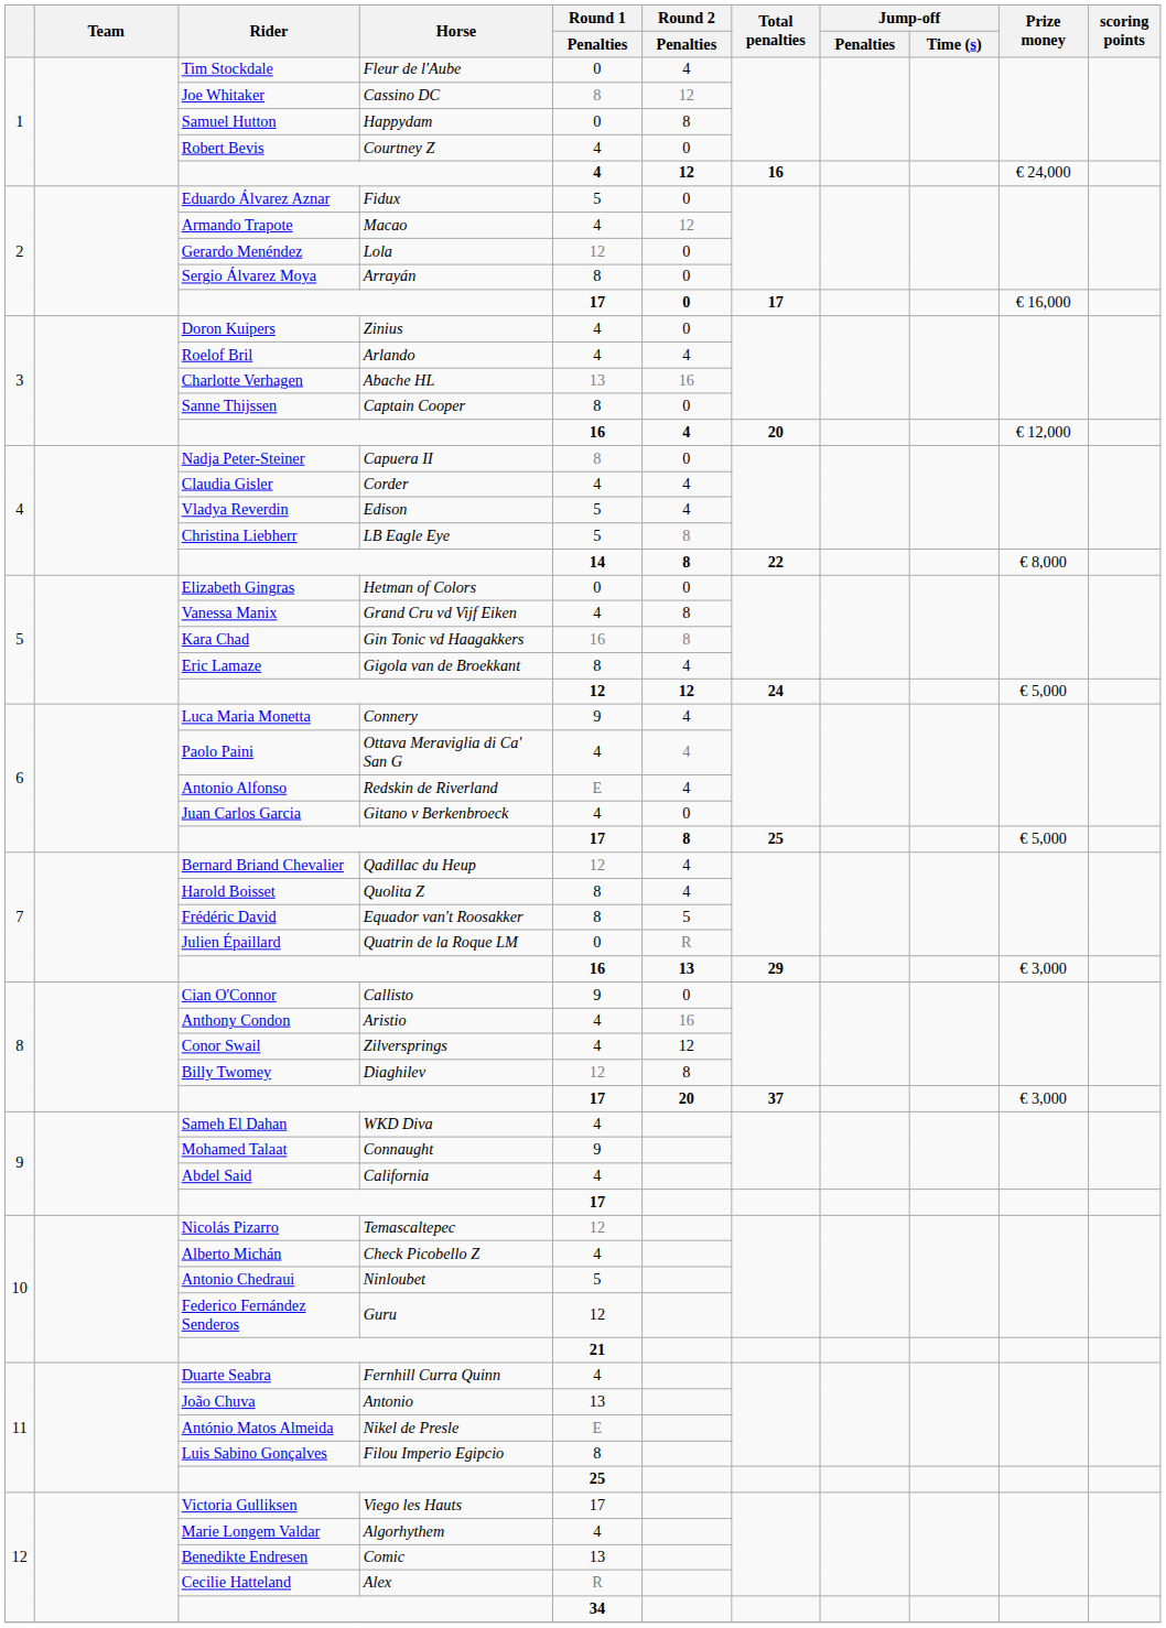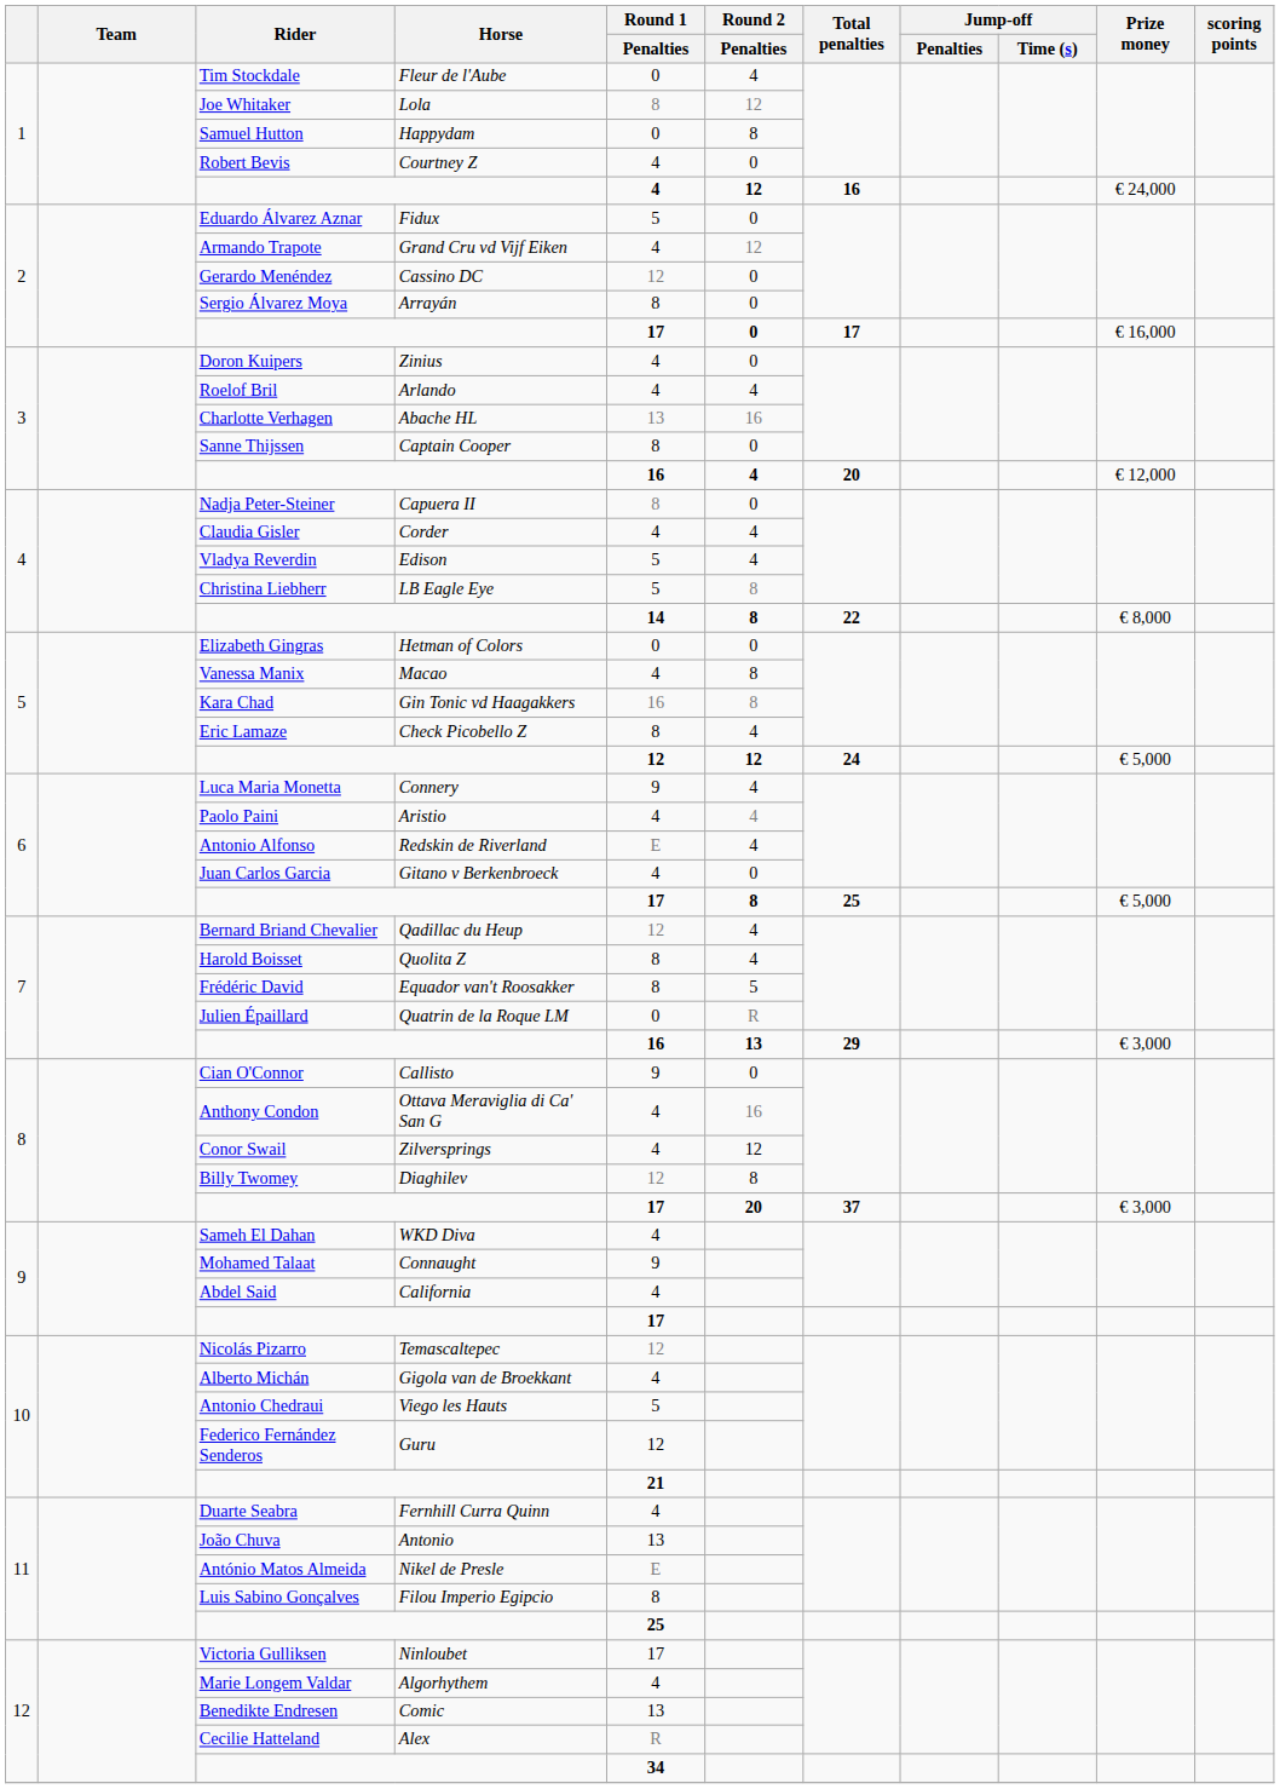 <table class="wikitable" style="font-size: 90%; text-align:center">
 <tr>
 <th rowspan=2 width=20></th>
 <th rowspan=2 width=125>Team</th>
 <th rowspan=2 width=160>Rider</th>
 <th rowspan=2 width=170>Horse</th>
 <th>Round 1</th>
 <th>Round 2</th>
 <th rowspan=2 width=75>Total penalties</th>
 <th colspan=2>Jump-off</th>
 <th rowspan=2 width=75>Prize<br>money</th>
 <th rowspan=2 width=60>scoring<br>points</th>
 </tr>
 <tr>
 <th width=75>Penalties</th>
 <th width=75>Penalties</th>
 <th width=75>Penalties</th>
 <th width=75>Time (<a href='#'>s</a>)</th>
 </tr>
 <tr>
 <td rowspan=5>1</td>
 <td rowspan=5 align=left></td>
 <td align=left><a href='#'>Tim Stockdale</a></td>
 <td align=left><em>Fleur de l'Aube</em></td>
 <td>0</td>
 <td>4</td>
 <td rowspan=4></td>
 <td rowspan=4></td>
 <td rowspan=4></td>
 <td rowspan=4></td>
 <td rowspan=4></td>
 </tr>
 <tr>
 <td align=left><a href='#'>Joe Whitaker</a></td>
-<td align=left><em>Cassino DC</em></td>
+<td align=left><em>Lola</em></td>
 <td style=color:gray>8</td>
 <td style=color:gray>12</td>
 </tr>
 <tr>
 <td align=left><a href='#'>Samuel Hutton</a></td>
 <td align=left><em>Happydam</em></td>
 <td>0</td>
 <td>8</td>
 </tr>
 <tr>
 <td align=left><a href='#'>Robert Bevis</a></td>
 <td align=left><em>Courtney Z</em></td>
 <td>4</td>
 <td>0</td>
 </tr>
 <tr>
 <td colspan=2></td>
 <td><strong>4</strong></td>
 <td><strong>12</strong></td>
 <td><strong>16</strong></td>
 <td></td>
 <td></td>
 <td>€ 24,000</td>
 <td></td>
 </tr>
 <tr>
 <td rowspan=5>2</td>
 <td rowspan=5 align=left></td>
 <td align=left><a href='#'>Eduardo Álvarez Aznar</a></td>
 <td align=left><em>Fidux</em></td>
 <td>5</td>
 <td>0</td>
 <td rowspan=4></td>
 <td rowspan=4></td>
 <td rowspan=4></td>
 <td rowspan=4></td>
 <td rowspan=4></td>
 </tr>
 <tr>
 <td align=left><a href='#'>Armando Trapote</a></td>
-<td align=left><em>Macao</em></td>
+<td align=left><em>Grand Cru vd Vijf Eiken</em></td>
 <td>4</td>
 <td style=color:gray>12</td>
 </tr>
 <tr>
 <td align=left><a href='#'>Gerardo Menéndez</a></td>
-<td align=left><em>Lola</em></td>
+<td align=left><em>Cassino DC</em></td>
 <td style=color:gray>12</td>
 <td>0</td>
 </tr>
 <tr>
 <td align=left><a href='#'>Sergio Álvarez Moya</a></td>
 <td align=left><em>Arrayán</em></td>
 <td>8</td>
 <td>0</td>
 </tr>
 <tr>
 <td colspan=2></td>
 <td><strong>17</strong></td>
 <td><strong>0</strong></td>
 <td><strong>17</strong></td>
 <td></td>
 <td></td>
 <td>€ 16,000</td>
 <td></td>
 </tr>
 <tr>
 <td rowspan=5>3</td>
 <td rowspan=5 align=left></td>
 <td align=left><a href='#'>Doron Kuipers</a></td>
 <td align=left><em>Zinius</em></td>
 <td>4</td>
 <td>0</td>
 <td rowspan=4></td>
 <td rowspan=4></td>
 <td rowspan=4></td>
 <td rowspan=4></td>
 <td rowspan=4></td>
 </tr>
 <tr>
 <td align=left><a href='#'>Roelof Bril</a></td>
 <td align=left><em>Arlando</em></td>
 <td>4</td>
 <td>4</td>
 </tr>
 <tr>
 <td align=left><a href='#'>Charlotte Verhagen</a></td>
 <td align=left><em>Abache HL</em></td>
 <td style=color:gray>13</td>
 <td style=color:gray>16</td>
 </tr>
 <tr>
 <td align=left><a href='#'>Sanne Thijssen</a></td>
 <td align=left><em>Captain Cooper</em></td>
 <td>8</td>
 <td>0</td>
 </tr>
 <tr>
 <td colspan=2></td>
 <td><strong>16</strong></td>
 <td><strong>4</strong></td>
 <td><strong>20</strong></td>
 <td></td>
 <td></td>
 <td>€ 12,000</td>
 <td></td>
 </tr>
 <tr>
 <td rowspan=5>4</td>
 <td rowspan=5 align=left></td>
 <td align=left><a href='#'>Nadja Peter-Steiner</a></td>
 <td align=left><em>Capuera II</em></td>
 <td style=color:gray>8</td>
 <td>0</td>
 <td rowspan=4></td>
 <td rowspan=4></td>
 <td rowspan=4></td>
 <td rowspan=4></td>
 <td rowspan=4></td>
 </tr>
 <tr>
 <td align=left><a href='#'>Claudia Gisler</a></td>
 <td align=left><em>Corder</em></td>
 <td>4</td>
 <td>4</td>
 </tr>
 <tr>
 <td align=left><a href='#'>Vladya Reverdin</a></td>
 <td align=left><em>Edison</em></td>
 <td>5</td>
 <td>4</td>
 </tr>
 <tr>
 <td align=left><a href='#'>Christina Liebherr</a></td>
 <td align=left><em>LB Eagle Eye</em></td>
 <td>5</td>
 <td style=color:gray>8</td>
 </tr>
 <tr>
 <td colspan=2></td>
 <td><strong>14</strong></td>
 <td><strong>8</strong></td>
 <td><strong>22</strong></td>
 <td></td>
 <td></td>
 <td>€ 8,000</td>
 <td></td>
 </tr>
 <tr>
 <td rowspan=5>5</td>
 <td rowspan=5 align=left></td>
 <td align=left><a href='#'>Elizabeth Gingras</a></td>
 <td align=left><em>Hetman of Colors</em></td>
 <td>0</td>
 <td>0</td>
 <td rowspan=4></td>
 <td rowspan=4></td>
 <td rowspan=4></td>
 <td rowspan=4></td>
 <td rowspan=4></td>
 </tr>
 <tr>
 <td align=left><a href='#'>Vanessa Manix</a></td>
-<td align=left><em>Grand Cru vd Vijf Eiken</em></td>
+<td align=left><em>Macao</em></td>
 <td>4</td>
 <td>8</td>
 </tr>
 <tr>
 <td align=left><a href='#'>Kara Chad</a></td>
 <td align=left><em>Gin Tonic vd Haagakkers</em></td>
 <td style=color:gray>16</td>
 <td style=color:gray>8</td>
 </tr>
 <tr>
 <td align=left><a href='#'>Eric Lamaze</a></td>
-<td align=left><em>Gigola van de Broekkant</em></td>
+<td align=left><em>Check Picobello Z</em></td>
 <td>8</td>
 <td>4</td>
 </tr>
 <tr>
 <td colspan=2></td>
 <td><strong>12</strong></td>
 <td><strong>12</strong></td>
 <td><strong>24</strong></td>
 <td></td>
 <td></td>
 <td>€ 5,000</td>
 <td></td>
 </tr>
 <tr>
 <td rowspan=5>6</td>
 <td rowspan=5 align=left></td>
 <td align=left><a href='#'>Luca Maria Monetta</a></td>
 <td align=left><em>Connery</em></td>
 <td>9</td>
 <td>4</td>
 <td rowspan=4></td>
 <td rowspan=4></td>
 <td rowspan=4></td>
 <td rowspan=4></td>
 <td rowspan=4></td>
 </tr>
 <tr>
 <td align=left><a href='#'>Paolo Paini</a></td>
-<td align=left><em>Ottava Meraviglia di Ca' San G</em></td>
+<td align=left><em>Aristio</em></td>
 <td>4</td>
 <td style=color:gray>4</td>
 </tr>
 <tr>
 <td align=left><a href='#'>Antonio Alfonso</a></td>
 <td align=left><em>Redskin de Riverland</em></td>
 <td style=color:gray>E</td>
 <td>4</td>
 </tr>
 <tr>
 <td align=left><a href='#'>Juan Carlos Garcia</a></td>
 <td align=left><em>Gitano v Berkenbroeck</em></td>
 <td>4</td>
 <td>0</td>
 </tr>
 <tr>
 <td colspan=2></td>
 <td><strong>17</strong></td>
 <td><strong>8</strong></td>
 <td><strong>25</strong></td>
 <td></td>
 <td></td>
 <td>€ 5,000</td>
 <td></td>
 </tr>
 <tr>
 <td rowspan=5>7</td>
 <td rowspan=5 align=left></td>
 <td align=left><a href='#'>Bernard Briand Chevalier</a></td>
 <td align=left><em>Qadillac du Heup</em></td>
 <td style=color:gray>12</td>
 <td>4</td>
 <td rowspan=4></td>
 <td rowspan=4></td>
 <td rowspan=4></td>
 <td rowspan=4></td>
 <td rowspan=4></td>
 </tr>
 <tr>
 <td align=left><a href='#'>Harold Boisset</a></td>
 <td align=left><em>Quolita Z</em></td>
 <td>8</td>
 <td>4</td>
 </tr>
 <tr>
 <td align=left><a href='#'>Frédéric David</a></td>
 <td align=left><em>Equador van't Roosakker</em></td>
 <td>8</td>
 <td>5</td>
 </tr>
 <tr>
 <td align=left><a href='#'>Julien Épaillard</a></td>
 <td align=left><em>Quatrin de la Roque LM</em></td>
 <td>0</td>
 <td style=color:gray>R</td>
 </tr>
 <tr>
 <td colspan=2></td>
 <td><strong>16</strong></td>
 <td><strong>13</strong></td>
 <td><strong>29</strong></td>
 <td></td>
 <td></td>
 <td>€ 3,000</td>
 <td></td>
 </tr>
 <tr>
 <td rowspan=5>8</td>
 <td rowspan=5 align=left></td>
 <td align=left><a href='#'>Cian O'Connor</a></td>
 <td align=left><em>Callisto</em></td>
 <td>9</td>
 <td>0</td>
 <td rowspan=4></td>
 <td rowspan=4></td>
 <td rowspan=4></td>
 <td rowspan=4></td>
 <td rowspan=4></td>
 </tr>
 <tr>
 <td align=left><a href='#'>Anthony Condon</a></td>
-<td align=left><em>Aristio</em></td>
+<td align=left><em>Ottava Meraviglia di Ca' San G</em></td>
 <td>4</td>
 <td style=color:gray>16</td>
 </tr>
 <tr>
 <td align=left><a href='#'>Conor Swail</a></td>
 <td align=left><em>Zilversprings</em></td>
 <td>4</td>
 <td>12</td>
 </tr>
 <tr>
 <td align=left><a href='#'>Billy Twomey</a></td>
 <td align=left><em>Diaghilev</em></td>
 <td style=color:gray>12</td>
 <td>8</td>
 </tr>
 <tr>
 <td colspan=2></td>
 <td><strong>17</strong></td>
 <td><strong>20</strong></td>
 <td><strong>37</strong></td>
 <td></td>
 <td></td>
 <td>€ 3,000</td>
 <td></td>
 </tr>
 <tr>
 <td rowspan=4>9</td>
 <td rowspan=4 align=left></td>
 <td align=left><a href='#'>Sameh El Dahan</a></td>
 <td align=left><em>WKD Diva</em></td>
 <td>4</td>
 <td></td>
 <td rowspan=3></td>
 <td rowspan=3></td>
 <td rowspan=3></td>
 <td rowspan=3></td>
 <td rowspan=3></td>
 </tr>
 <tr>
 <td align=left><a href='#'>Mohamed Talaat</a></td>
 <td align=left><em>Connaught</em></td>
 <td>9</td>
 <td></td>
 </tr>
 <tr>
 <td align=left><a href='#'>Abdel Said</a></td>
 <td align=left><em>California</em></td>
 <td>4</td>
 <td></td>
 </tr>
 <tr>
 <td colspan=2></td>
 <td><strong>17</strong></td>
 <td></td>
 <td></td>
 <td></td>
 <td></td>
 <td></td>
 <td></td>
 </tr>
 <tr>
 <td rowspan=5>10</td>
 <td rowspan=5 align=left></td>
 <td align=left><a href='#'>Nicolás Pizarro</a></td>
 <td align=left><em>Temascaltepec</em></td>
 <td style=color:gray>12</td>
 <td></td>
 <td rowspan=4></td>
 <td rowspan=4></td>
 <td rowspan=4></td>
 <td rowspan=4></td>
 <td rowspan=4></td>
 </tr>
 <tr>
 <td align=left><a href='#'>Alberto Michán</a></td>
-<td align=left><em>Check Picobello Z</em></td>
+<td align=left><em>Gigola van de Broekkant</em></td>
 <td>4</td>
 <td></td>
 </tr>
 <tr>
 <td align=left><a href='#'>Antonio Chedraui</a></td>
-<td align=left><em>Ninloubet</em></td>
+<td align=left><em>Viego les Hauts</em></td>
 <td>5</td>
 <td></td>
 </tr>
 <tr>
 <td align=left><a href='#'>Federico Fernández Senderos</a></td>
 <td align=left><em>Guru</em></td>
 <td>12</td>
 <td></td>
 </tr>
 <tr>
 <td colspan=2></td>
 <td><strong>21</strong></td>
 <td></td>
 <td></td>
 <td></td>
 <td></td>
 <td></td>
 <td></td>
 </tr>
 <tr>
 <td rowspan=5>11</td>
 <td rowspan=5 align=left></td>
 <td align=left><a href='#'>Duarte Seabra</a></td>
 <td align=left><em>Fernhill Curra Quinn</em></td>
 <td>4</td>
 <td></td>
 <td rowspan=4></td>
 <td rowspan=4></td>
 <td rowspan=4></td>
 <td rowspan=4></td>
 <td rowspan=4></td>
 </tr>
 <tr>
 <td align=left><a href='#'>João Chuva</a></td>
 <td align=left><em>Antonio</em></td>
 <td>13</td>
 <td></td>
 </tr>
 <tr>
 <td align=left><a href='#'>António Matos Almeida</a></td>
 <td align=left><em>Nikel de Presle</em></td>
 <td style=color:gray>E</td>
 <td></td>
 </tr>
 <tr>
 <td align=left><a href='#'>Luis Sabino Gonçalves</a></td>
 <td align=left><em>Filou Imperio Egipcio</em></td>
 <td>8</td>
 <td></td>
 </tr>
 <tr>
 <td colspan=2></td>
 <td><strong>25</strong></td>
 <td></td>
 <td></td>
 <td></td>
 <td></td>
 <td></td>
 <td></td>
 </tr>
 <tr>
 <td rowspan=5>12</td>
 <td rowspan=5 align=left></td>
 <td align=left><a href='#'>Victoria Gulliksen</a></td>
-<td align=left><em>Viego les Hauts</em></td>
+<td align=left><em>Ninloubet</em></td>
 <td>17</td>
 <td></td>
 <td rowspan=4></td>
 <td rowspan=4></td>
 <td rowspan=4></td>
 <td rowspan=4></td>
 <td rowspan=4></td>
 </tr>
 <tr>
 <td align=left><a href='#'>Marie Longem Valdar</a></td>
 <td align=left><em>Algorhythem</em></td>
 <td>4</td>
 <td></td>
 </tr>
 <tr>
 <td align=left><a href='#'>Benedikte Endresen</a></td>
 <td align=left><em>Comic</em></td>
 <td>13</td>
 <td></td>
 </tr>
 <tr>
 <td align=left><a href='#'>Cecilie Hatteland</a></td>
 <td align=left><em>Alex</em></td>
 <td style=color:gray>R</td>
 <td></td>
 </tr>
 <tr>
 <td colspan=2></td>
 <td><strong>34</strong></td>
 <td></td>
 <td></td>
 <td></td>
 <td></td>
 <td></td>
 <td></td>
 </tr>
 <tr>
 </tr>
 </table>
